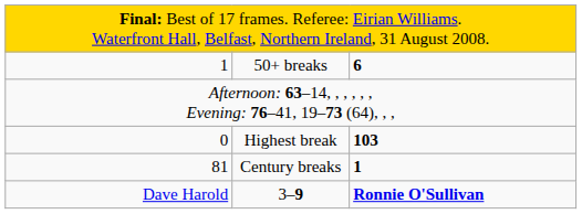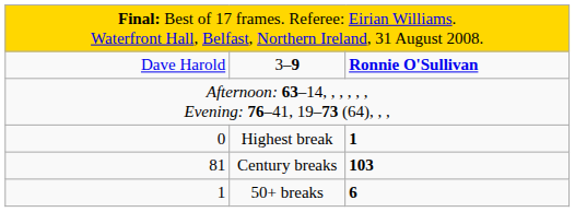 <table class="wikitable" style="font-size: 95%; margin: 1em auto 1em auto;">
 <tr>
 <td colspan="3" align="center" bgcolor="#ffd700"><strong>Final:</strong> Best of 17 frames. Referee: <a href='#'>Eirian Williams</a>.<br><a href='#'>Waterfront Hall</a>, <a href='#'>Belfast</a>, <a href='#'>Northern Ireland</a>, 31 August 2008.</td>
 </tr>
 <tr>
-<td align="right">1</td>
-<td align="center">50+ breaks</td>
-<td><strong>6</strong></td>
+<td width="200" align="right"><a href='#'>Dave Harold</a><br></td>
+<td width="100" align="center">3–<strong>9</strong></td>
+<td width="200"><strong><a href='#'>Ronnie O'Sullivan</a></strong><br></td>
 </tr>
 <tr>
 <td colspan="3" align="center" style="font-size: 100%"><em>Afternoon:</em> <strong>63</strong>–14, , , , , ,  <br><em>Evening:</em> <strong>76</strong>–41, 19–<strong>73</strong> (64), , , </td>
 </tr>
 <tr>
 <td align="right">0</td>
 <td align="center">Highest break</td>
-<td><strong>103</strong></td>
+<td><strong>1</strong></td>
 </tr>
 <tr>
 <td align="right">81</td>
 <td align="center">Century breaks</td>
-<td><strong>1</strong></td>
+<td><strong>103</strong></td>
 </tr>
 <tr>
-<td width="200" align="right"><a href='#'>Dave Harold</a><br></td>
-<td width="100" align="center">3–<strong>9</strong></td>
-<td width="200"><strong><a href='#'>Ronnie O'Sullivan</a></strong><br></td>
+<td align="right">1</td>
+<td align="center">50+ breaks</td>
+<td><strong>6</strong></td>
 </tr>
 </table>
